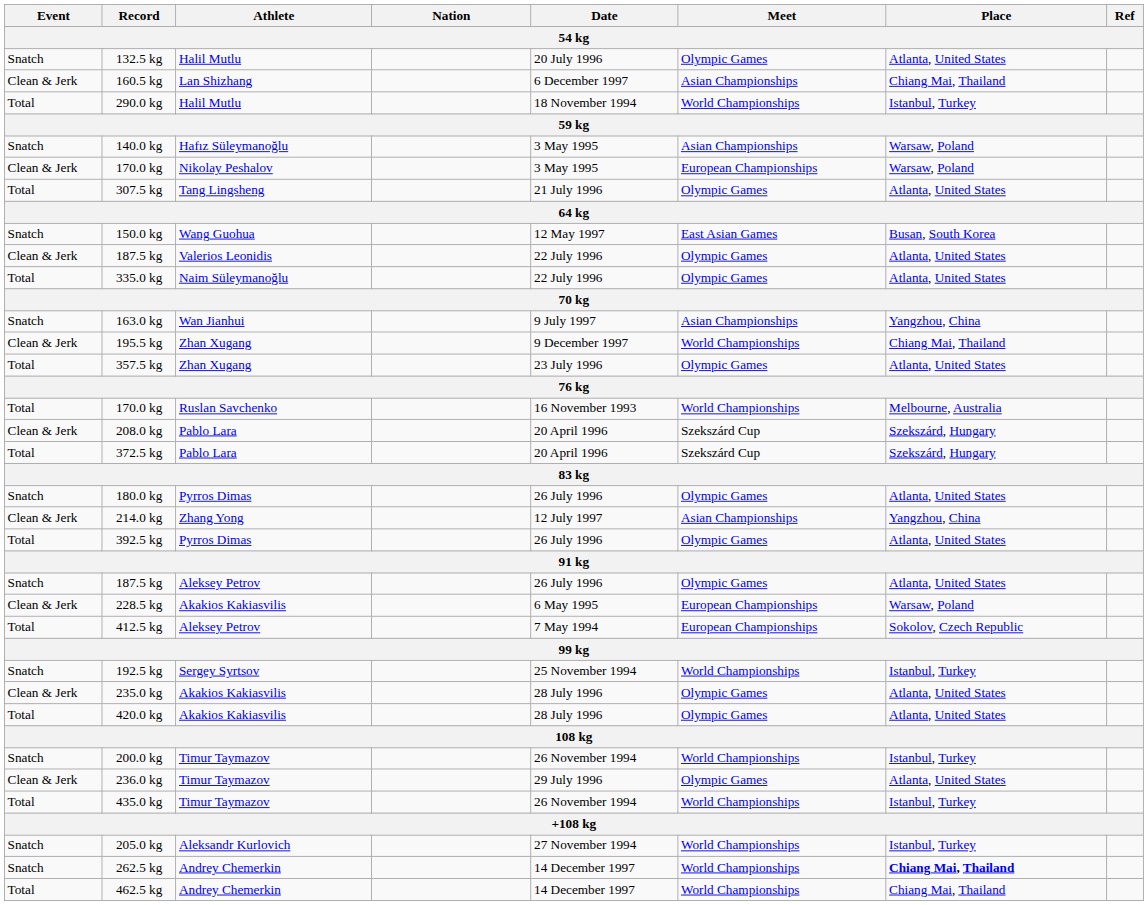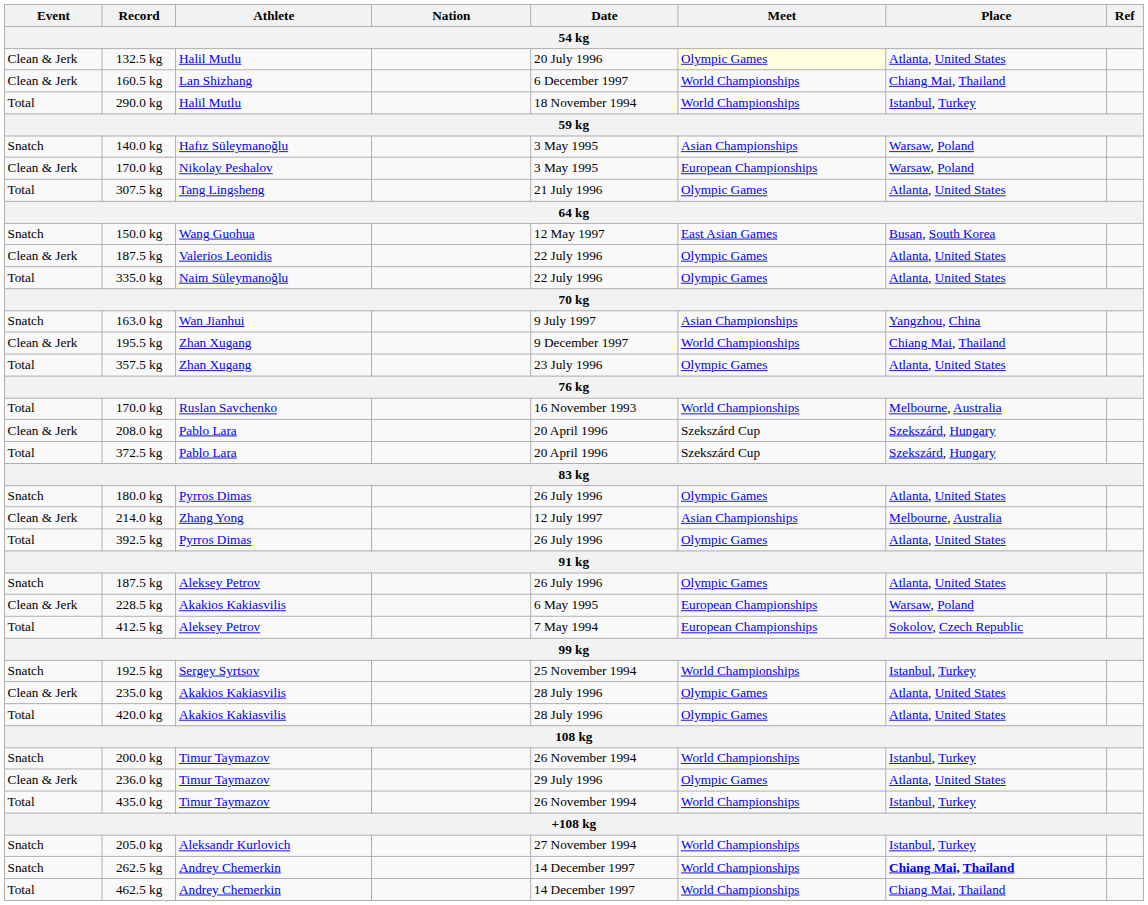 <table class="wikitable" style="font-size:90%; width: 98%;">
 <tr>
 <th width=8%>Event</th>
 <th width=6%>Record</th>
 <th width=16%>Athlete</th>
 <th width=13%>Nation</th>
 <th width=12%>Date</th>
 <th width=17%>Meet</th>
 <th width=18%>Place</th>
 <th width=3%>Ref</th>
 </tr>
 <tr bgcolor="#DDDDDD">
 <th colspan="8">54 kg</th>
 </tr>
 <tr>
-<td>Snatch</td>
+<td>Clean & Jerk</td>
 <td align=center>132.5 kg</td>
 <td><a href='#'>Halil Mutlu</a></td>
 <td></td>
 <td>20 July 1996</td>
-<td><a href='#'>Olympic Games</a></td>
+<td style="background: lightyellow;"><a href='#'>Olympic Games</a></td>
 <td> <a href='#'>Atlanta</a>, <a href='#'>United States</a></td>
 <td></td>
 </tr>
 <tr>
 <td>Clean & Jerk</td>
 <td align=center>160.5 kg</td>
 <td><a href='#'>Lan Shizhang</a></td>
 <td></td>
 <td>6 December 1997</td>
-<td><a href='#'>Asian Championships</a></td>
+<td><a href='#'>World Championships</a></td>
 <td> <a href='#'>Chiang Mai</a>, <a href='#'>Thailand</a></td>
 <td></td>
 </tr>
 <tr>
 <td>Total</td>
 <td align=center>290.0 kg</td>
 <td><a href='#'>Halil Mutlu</a></td>
 <td></td>
 <td>18 November 1994</td>
 <td><a href='#'>World Championships</a></td>
 <td> <a href='#'>Istanbul</a>, <a href='#'>Turkey</a></td>
 <td></td>
 </tr>
 <tr bgcolor="#DDDDDD">
 <th colspan="8">59 kg</th>
 </tr>
 <tr>
 <td>Snatch</td>
 <td align=center>140.0 kg</td>
 <td><a href='#'>Hafız Süleymanoğlu</a></td>
 <td></td>
 <td>3 May 1995</td>
 <td><a href='#'>Asian Championships</a></td>
 <td> <a href='#'>Warsaw</a>, <a href='#'>Poland</a></td>
 <td></td>
 </tr>
 <tr>
 <td>Clean & Jerk</td>
 <td align=center>170.0 kg</td>
 <td><a href='#'>Nikolay Peshalov</a></td>
 <td></td>
 <td>3 May 1995</td>
 <td><a href='#'>European Championships</a></td>
 <td> <a href='#'>Warsaw</a>, <a href='#'>Poland</a></td>
 <td></td>
 </tr>
 <tr>
 <td>Total</td>
 <td align=center>307.5 kg</td>
 <td><a href='#'>Tang Lingsheng</a></td>
 <td></td>
 <td>21 July 1996</td>
 <td><a href='#'>Olympic Games</a></td>
 <td> <a href='#'>Atlanta</a>, <a href='#'>United States</a></td>
 <td></td>
 </tr>
 <tr bgcolor="#DDDDDD">
 <th colspan="8">64 kg</th>
 </tr>
 <tr>
 <td>Snatch</td>
 <td align=center>150.0 kg</td>
 <td><a href='#'>Wang Guohua</a></td>
 <td></td>
 <td>12 May 1997</td>
 <td><a href='#'>East Asian Games</a></td>
 <td> <a href='#'>Busan</a>, <a href='#'>South Korea</a></td>
 <td></td>
 </tr>
 <tr>
 <td>Clean & Jerk</td>
 <td align=center>187.5 kg</td>
 <td><a href='#'>Valerios Leonidis</a></td>
 <td></td>
 <td>22 July 1996</td>
 <td><a href='#'>Olympic Games</a></td>
 <td> <a href='#'>Atlanta</a>, <a href='#'>United States</a></td>
 <td></td>
 </tr>
 <tr>
 <td>Total</td>
 <td align=center>335.0 kg</td>
 <td><a href='#'>Naim Süleymanoğlu</a></td>
 <td></td>
 <td>22 July 1996</td>
 <td><a href='#'>Olympic Games</a></td>
 <td> <a href='#'>Atlanta</a>, <a href='#'>United States</a></td>
 <td></td>
 </tr>
 <tr bgcolor="#DDDDDD">
 <th colspan="8">70 kg</th>
 </tr>
 <tr>
 <td>Snatch</td>
 <td align=center>163.0 kg</td>
 <td><a href='#'>Wan Jianhui</a></td>
 <td></td>
 <td>9 July 1997</td>
 <td><a href='#'>Asian Championships</a></td>
 <td> <a href='#'>Yangzhou</a>, <a href='#'>China</a></td>
 <td></td>
 </tr>
 <tr>
 <td>Clean & Jerk</td>
 <td align=center>195.5 kg</td>
 <td><a href='#'>Zhan Xugang</a></td>
 <td></td>
 <td>9 December 1997</td>
 <td><a href='#'>World Championships</a></td>
 <td> <a href='#'>Chiang Mai</a>, <a href='#'>Thailand</a></td>
 <td></td>
 </tr>
 <tr>
 <td>Total</td>
 <td align=center>357.5 kg</td>
 <td><a href='#'>Zhan Xugang</a></td>
 <td></td>
 <td>23 July 1996</td>
 <td><a href='#'>Olympic Games</a></td>
 <td> <a href='#'>Atlanta</a>, <a href='#'>United States</a></td>
 <td></td>
 </tr>
 <tr bgcolor="#DDDDDD">
 <th colspan="8">76 kg</th>
 </tr>
 <tr>
 <td>Total</td>
 <td align=center>170.0 kg</td>
 <td><a href='#'>Ruslan Savchenko</a></td>
 <td></td>
 <td>16 November 1993</td>
 <td><a href='#'>World Championships</a></td>
 <td> <a href='#'>Melbourne</a>, <a href='#'>Australia</a></td>
 <td></td>
 </tr>
 <tr>
 <td>Clean & Jerk</td>
 <td align=center>208.0 kg</td>
 <td><a href='#'>Pablo Lara</a></td>
 <td></td>
 <td>20 April 1996</td>
 <td>Szekszárd Cup</td>
 <td> <a href='#'>Szekszárd</a>, <a href='#'>Hungary</a></td>
 <td></td>
 </tr>
 <tr>
 <td>Total</td>
 <td align=center>372.5 kg</td>
 <td><a href='#'>Pablo Lara</a></td>
 <td></td>
 <td>20 April 1996</td>
 <td>Szekszárd Cup</td>
 <td> <a href='#'>Szekszárd</a>, <a href='#'>Hungary</a></td>
 <td></td>
 </tr>
 <tr bgcolor="#DDDDDD">
 <th colspan="8">83 kg</th>
 </tr>
 <tr>
 <td>Snatch</td>
 <td align=center>180.0 kg</td>
 <td><a href='#'>Pyrros Dimas</a></td>
 <td></td>
 <td>26 July 1996</td>
 <td><a href='#'>Olympic Games</a></td>
 <td> <a href='#'>Atlanta</a>, <a href='#'>United States</a></td>
 <td></td>
 </tr>
 <tr>
 <td>Clean & Jerk</td>
 <td align=center>214.0 kg</td>
 <td><a href='#'>Zhang Yong</a></td>
 <td></td>
 <td>12 July 1997</td>
 <td><a href='#'>Asian Championships</a></td>
-<td> <a href='#'>Yangzhou</a>, <a href='#'>China</a></td>
+<td> <a href='#'>Melbourne</a>, <a href='#'>Australia</a></td>
 <td></td>
 </tr>
 <tr>
 <td>Total</td>
 <td align=center>392.5 kg</td>
 <td><a href='#'>Pyrros Dimas</a></td>
 <td></td>
 <td>26 July 1996</td>
 <td><a href='#'>Olympic Games</a></td>
 <td> <a href='#'>Atlanta</a>, <a href='#'>United States</a></td>
 <td></td>
 </tr>
 <tr bgcolor="#DDDDDD">
 <th colspan="8">91 kg</th>
 </tr>
 <tr>
 <td>Snatch</td>
 <td align=center>187.5 kg</td>
 <td><a href='#'>Aleksey Petrov</a></td>
 <td></td>
 <td>26 July 1996</td>
 <td><a href='#'>Olympic Games</a></td>
 <td> <a href='#'>Atlanta</a>, <a href='#'>United States</a></td>
 <td></td>
 </tr>
 <tr>
 <td>Clean & Jerk</td>
 <td align=center>228.5 kg</td>
 <td><a href='#'>Akakios Kakiasvilis</a></td>
 <td></td>
 <td>6 May 1995</td>
 <td><a href='#'>European Championships</a></td>
 <td> <a href='#'>Warsaw</a>, <a href='#'>Poland</a></td>
 <td></td>
 </tr>
 <tr>
 <td>Total</td>
 <td align=center>412.5 kg</td>
 <td><a href='#'>Aleksey Petrov</a></td>
 <td></td>
 <td>7 May 1994</td>
 <td><a href='#'>European Championships</a></td>
 <td> <a href='#'>Sokolov</a>, <a href='#'>Czech Republic</a></td>
 <td></td>
 </tr>
 <tr bgcolor="#DDDDDD">
 <th colspan="8">99 kg</th>
 </tr>
 <tr>
 <td>Snatch</td>
 <td align=center>192.5 kg</td>
 <td><a href='#'>Sergey Syrtsov</a></td>
 <td></td>
 <td>25 November 1994</td>
 <td><a href='#'>World Championships</a></td>
 <td> <a href='#'>Istanbul</a>, <a href='#'>Turkey</a></td>
 <td></td>
 </tr>
 <tr>
 <td>Clean & Jerk</td>
 <td align=center>235.0 kg</td>
 <td><a href='#'>Akakios Kakiasvilis</a></td>
 <td></td>
 <td>28 July 1996</td>
 <td><a href='#'>Olympic Games</a></td>
 <td> <a href='#'>Atlanta</a>, <a href='#'>United States</a></td>
 <td></td>
 </tr>
 <tr>
 <td>Total</td>
 <td align=center>420.0 kg</td>
 <td><a href='#'>Akakios Kakiasvilis</a></td>
 <td></td>
 <td>28 July 1996</td>
 <td><a href='#'>Olympic Games</a></td>
 <td> <a href='#'>Atlanta</a>, <a href='#'>United States</a></td>
 <td></td>
 </tr>
 <tr bgcolor="#DDDDDD">
 <th colspan="8">108 kg</th>
 </tr>
 <tr>
 <td>Snatch</td>
 <td align=center>200.0 kg</td>
 <td><a href='#'>Timur Taymazov</a></td>
 <td></td>
 <td>26 November 1994</td>
 <td><a href='#'>World Championships</a></td>
 <td> <a href='#'>Istanbul</a>, <a href='#'>Turkey</a></td>
 <td></td>
 </tr>
 <tr>
 <td>Clean & Jerk</td>
 <td align=center>236.0 kg</td>
 <td><a href='#'>Timur Taymazov</a></td>
 <td></td>
 <td>29 July 1996</td>
 <td><a href='#'>Olympic Games</a></td>
 <td> <a href='#'>Atlanta</a>, <a href='#'>United States</a></td>
 <td></td>
 </tr>
 <tr>
 <td>Total</td>
 <td align=center>435.0 kg</td>
 <td><a href='#'>Timur Taymazov</a></td>
 <td></td>
 <td>26 November 1994</td>
 <td><a href='#'>World Championships</a></td>
 <td> <a href='#'>Istanbul</a>, <a href='#'>Turkey</a></td>
 <td></td>
 </tr>
 <tr bgcolor="#DDDDDD">
 <th colspan="8">+108 kg</th>
 </tr>
 <tr>
 <td>Snatch</td>
 <td align=center>205.0 kg</td>
 <td><a href='#'>Aleksandr Kurlovich</a></td>
 <td></td>
 <td>27 November 1994</td>
 <td><a href='#'>World Championships</a></td>
 <td> <a href='#'>Istanbul</a>, <a href='#'>Turkey</a></td>
 <td></td>
 </tr>
 <tr>
 <td>Snatch</td>
 <td align=center>262.5 kg</td>
 <td><a href='#'>Andrey Chemerkin</a></td>
 <td></td>
 <td>14 December 1997</td>
 <td><a href='#'>World Championships</a></td>
 <td><strong> <a href='#'>Chiang Mai</a>, <a href='#'>Thailand</a></strong></td>
 <td></td>
 </tr>
 <tr>
 <td>Total</td>
 <td align=center>462.5 kg</td>
 <td><a href='#'>Andrey Chemerkin</a></td>
 <td></td>
 <td>14 December 1997</td>
 <td><a href='#'>World Championships</a></td>
 <td> <a href='#'>Chiang Mai</a>, <a href='#'>Thailand</a></td>
 <td></td>
 </tr>
 </table>
